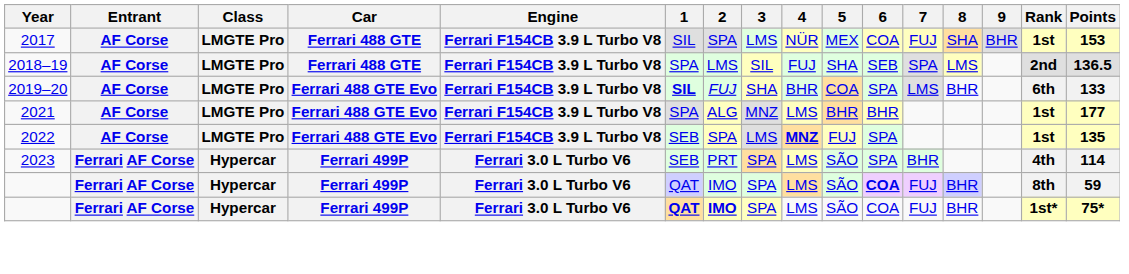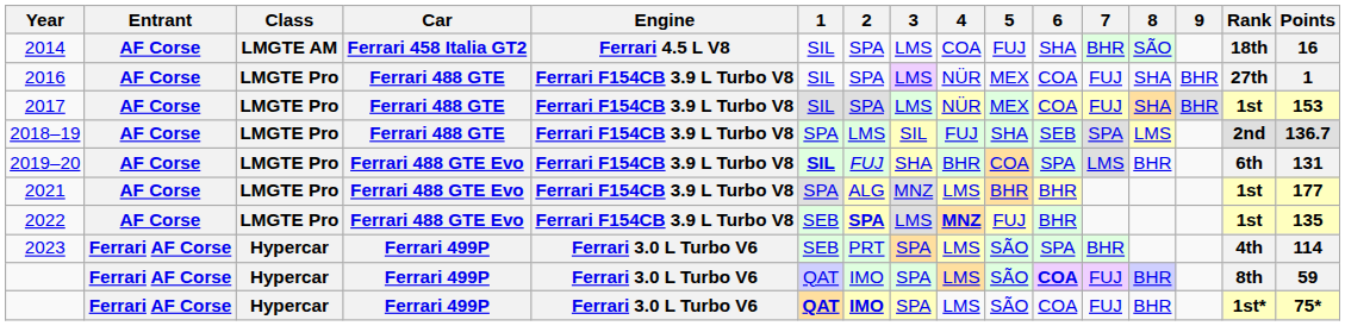 <table class="wikitable" style="text-align:center; font-size:85%">
 <tr>
 <th>Year</th>
 <th>Entrant</th>
 <th>Class</th>
 <th>Car</th>
 <th>Engine</th>
 <th>1</th>
 <th>2</th>
 <th>3</th>
 <th>4</th>
 <th>5</th>
 <th>6</th>
 <th>7</th>
 <th>8</th>
 <th>9</th>
 <th>Rank</th>
 <th>Points</th>
+</tr>
+<tr>
+<td><a href='#'>2014</a></td>
+<th nowrap><a href='#'>AF Corse</a></th>
+<th nowrap>LMGTE AM</th>
+<th nowrap><a href='#'>Ferrari 458 Italia GT2</a></th>
+<th nowrap><a href='#'>Ferrari</a> 4.5 L V8</th>
+<td><a href='#'>SIL</a></td>
+<td><a href='#'>SPA</a></td>
+<td><a href='#'>LMS</a></td>
+<td><a href='#'>COA</a></td>
+<td><a href='#'>FUJ</a></td>
+<td><a href='#'>SHA</a></td>
+<td style="background:#DFFFDF;"><a href='#'>BHR</a><br></td>
+<td style="background:#DFFFDF;"><a href='#'>SÃO</a><br></td>
+<td></td>
+<th>18th</th>
+<th>16</th>
+</tr>
+<tr>
+<td><a href='#'>2016</a></td>
+<th nowrap><a href='#'>AF Corse</a></th>
+<th nowrap>LMGTE Pro</th>
+<th nowrap><a href='#'>Ferrari 488 GTE</a></th>
+<th nowrap><a href='#'>Ferrari F154CB</a> 3.9 L Turbo V8</th>
+<td><a href='#'>SIL</a></td>
+<td><a href='#'>SPA</a></td>
+<td style="background:#EFCFFF;"><a href='#'>LMS</a><br></td>
+<td><a href='#'>NÜR</a></td>
+<td><a href='#'>MEX</a></td>
+<td><a href='#'>COA</a></td>
+<td><a href='#'>FUJ</a></td>
+<td><a href='#'>SHA</a></td>
+<td><a href='#'>BHR</a></td>
+<th>27th</th>
+<th>1</th>
 </tr>
 <tr>
 <td><a href='#'>2017</a></td>
 <th nowrap><a href='#'>AF Corse</a></th>
 <th nowrap>LMGTE Pro</th>
 <th nowrap><a href='#'>Ferrari 488 GTE</a></th>
 <th nowrap><a href='#'>Ferrari F154CB</a> 3.9 L Turbo V8</th>
 <td style="background:#DFDFDF;"><a href='#'>SIL</a><br></td>
 <td style="background:#DFDFDF;"><a href='#'>SPA</a><br></td>
 <td style="background:#DFFFDF;"><a href='#'>LMS</a><br></td>
 <td style="background:#FFFFBF;"><a href='#'>NÜR</a><br></td>
 <td style="background:#DFFFDF;"><a href='#'>MEX</a><br></td>
 <td style="background:#FFFFBF;"><a href='#'>COA</a><br></td>
 <td style="background:#FFFFBF;"><a href='#'>FUJ</a><br></td>
 <td style="background:#FFDF9F;"><a href='#'>SHA</a><br></td>
 <td style="background:#DFDFDF;"><a href='#'>BHR</a><br></td>
 <th style="background:#FFFFBF;">1st</th>
 <th style="background:#FFFFBF;">153</th>
 </tr>
 <tr>
 <td nowrap><a href='#'>2018–19</a></td>
 <th nowrap><a href='#'>AF Corse</a></th>
 <th nowrap>LMGTE Pro</th>
 <th nowrap><a href='#'>Ferrari 488 GTE</a></th>
 <th nowrap><a href='#'>Ferrari F154CB</a> 3.9 L Turbo V8</th>
 <td style="background:#DFFFDF;"><a href='#'>SPA</a><br></td>
 <td style="background:#DFFFDF;"><a href='#'>LMS</a><br></td>
 <td style="background:#FFFFBF;"><a href='#'>SIL</a><br></td>
 <td style="background:#DFFFDF;"><a href='#'>FUJ</a><br></td>
 <td style="background:#DFFFDF;"><a href='#'>SHA</a><br></td>
 <td style="background:#DFFFDF;"><a href='#'>SEB</a><br></td>
 <td style="background:#DFDFDF;"><a href='#'>SPA</a><br></td>
 <td style="background:#FFFFBF;"><a href='#'>LMS</a><br></td>
 <td></td>
 <th style="background:#DFDFDF;">2nd</th>
-<th style="background:#DFDFDF;">136.5</th>
+<th style="background:#DFDFDF;">136.7</th>
 </tr>
 <tr>
 <td nowrap><a href='#'>2019–20</a></td>
 <th nowrap><a href='#'>AF Corse</a></th>
 <th nowrap>LMGTE Pro</th>
 <th nowrap><a href='#'>Ferrari 488 GTE Evo</a></th>
 <th nowrap><a href='#'>Ferrari F154CB</a> 3.9 L Turbo V8</th>
 <td style="background:#DFFFDF;"><strong><a href='#'>SIL</a></strong><br></td>
 <td style="background:#DFFFDF;"><em><a href='#'>FUJ</a></em><br></td>
 <td style="background:#FFFFBF;"><a href='#'>SHA</a><br></td>
 <td style="background:#DFFFDF;"><a href='#'>BHR</a><br></td>
 <td style="background:#FFDF9F;"><a href='#'>COA</a><br></td>
 <td style="background:#DFFFDF;"><a href='#'>SPA</a><br></td>
 <td style="background:#DFDFDF;"><a href='#'>LMS</a><br></td>
 <td><a href='#'>BHR</a></td>
 <td></td>
 <th>6th</th>
-<th>133</th>
+<th>131</th>
 </tr>
 <tr>
 <td nowrap><a href='#'>2021</a></td>
 <th nowrap><a href='#'>AF Corse</a></th>
 <th nowrap>LMGTE Pro</th>
 <th nowrap><a href='#'>Ferrari 488 GTE Evo</a></th>
 <th nowrap><a href='#'>Ferrari F154CB</a> 3.9 L Turbo V8</th>
 <td style="background:#DFDFDF;"><a href='#'>SPA</a><br></td>
 <td style="background:#FFFFBF;"><a href='#'>ALG</a><br></td>
 <td style="background:#DFDFDF;"><a href='#'>MNZ</a><br></td>
 <td style="background:#FFFFBF;"><a href='#'>LMS</a><br></td>
 <td style="background:#FFDF9F;"><a href='#'>BHR</a><br></td>
 <td style="background:#FFFFBF;"><a href='#'>BHR</a><br></td>
 <td></td>
 <td></td>
 <td></td>
 <th style="background:#FFFFBF;">1st</th>
 <th style="background:#FFFFBF;">177</th>
 </tr>
 <tr>
 <td><a href='#'>2022</a></td>
 <th nowrap><a href='#'>AF Corse</a></th>
 <th nowrap>LMGTE Pro</th>
 <th nowrap><a href='#'>Ferrari 488 GTE Evo</a></th>
 <th nowrap><a href='#'>Ferrari F154CB</a> 3.9 L Turbo V8</th>
 <td style="background:#DFFFDF;"><a href='#'>SEB</a><br></td>
-<td style="background:#FFFFBF;"><a href='#'>SPA</a><br></td>
+<td style="background:#FFFFBF;"><strong><a href='#'>SPA</a><br></strong></td>
 <td style="background:#DFDFDF;"><a href='#'>LMS</a><br></td>
 <td style="background:#FFDF9F;"><strong><a href='#'>MNZ</a></strong><br></td>
 <td style="background:#FFFFBF;"><a href='#'>FUJ</a><br></td>
-<td style="background:#DFFFDF;"><a href='#'>SPA</a><br></td>
+<td style="background:#DFFFDF;"><a href='#'>BHR</a><br></td>
 <td></td>
 <td></td>
 <td></td>
 <th style="background:#FFFFBF;">1st</th>
 <th style="background:#FFFFBF;">135</th>
 </tr>
 <tr>
 <td><a href='#'>2023</a></td>
 <th nowrap><a href='#'>Ferrari</a> <a href='#'>AF Corse</a></th>
 <th nowrap>Hypercar</th>
 <th nowrap><a href='#'>Ferrari 499P</a></th>
 <th nowrap><a href='#'>Ferrari</a> 3.0 L Turbo V6</th>
 <td style="background:#DFFFDF;"><a href='#'>SEB</a><br></td>
 <td style="background:#DFFFDF;"><a href='#'>PRT</a><br></td>
 <td style="background:#FFDF9F;"><a href='#'>SPA</a><br></td>
 <td style="background:#FFFFBF;"><a href='#'>LMS</a><br></td>
 <td style="background:#DFFFDF;"><a href='#'>SÃO</a><br></td>
 <td style="background:#DFFFDF;"><a href='#'>SPA</a><br></td>
 <td style="background:#DFFFDF;"><a href='#'>BHR</a><br></td>
 <td></td>
 <td></td>
 <th>4th</th>
 <th>114</th>
 </tr>
 <tr>
 <td></td>
 <th><a href='#'>Ferrari</a> <a href='#'>AF Corse</a></th>
 <th>Hypercar</th>
 <th><a href='#'>Ferrari 499P</a></th>
 <th><a href='#'>Ferrari</a> 3.0 L Turbo V6</th>
 <td style="background:#CFCFFF;"><a href='#'>QAT</a><br></td>
 <td style="background:#DFFFDF;"><a href='#'>IMO</a><br></td>
 <td style="background:#DFFFDF;"><a href='#'>SPA</a><br></td>
 <td style="background:#FFDF9F;"><a href='#'>LMS</a><br></td>
 <td style="background:#DFFFDF;"><a href='#'>SÃO</a><br></td>
 <td style="background:#EFCFFF;"><strong><a href='#'>COA</a></strong><br></td>
 <td style="background:#EFCFFF;"><a href='#'>FUJ</a><br></td>
 <td style="background:#CFCFFF;"><a href='#'>BHR</a><br></td>
 <td></td>
 <th>8th</th>
 <th>59</th>
 </tr>
 <tr>
 <td></td>
 <th><a href='#'>Ferrari</a> <a href='#'>AF Corse</a></th>
 <th>Hypercar</th>
 <th><a href='#'>Ferrari 499P</a></th>
 <th><a href='#'>Ferrari</a> 3.0 L Turbo V6</th>
 <td style="background:#FFDF9F;"><strong><a href='#'>QAT</a></strong><br></td>
 <td style="background:#FFFFBF;"><strong><a href='#'>IMO</a></strong><br></td>
 <td style="background:#FFFFBF;"><a href='#'>SPA</a><br></td>
 <td style="background:#;"><a href='#'>LMS</a><br></td>
 <td style="background:#;"><a href='#'>SÃO</a><br></td>
 <td style="background:#;"><a href='#'>COA</a><br></td>
 <td style="background:#;"><a href='#'>FUJ</a><br></td>
 <td style="background:#;"><a href='#'>BHR</a><br></td>
 <td></td>
 <th style="background:#FFFFBF;">1st*</th>
 <th style="background:#FFFFBF;">75*</th>
 </tr>
 </table>
